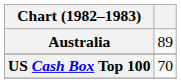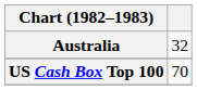 <table class="wikitable sortable plainrowheaders">
 <tr>
 <th scope="col">Chart (1982–1983)</th>
 <th scope="col"></th>
 </tr>
 <tr>
 <th scope="row">Australia</th>
-<td align="center">89</td>
+<td align="center">32</td>
 </tr>
 <tr>
 </tr>
 <tr>
 <th scope="row">US <a href='#'><em>Cash Box</em></a> Top 100</th>
 <td align="center">70</td>
 </tr>
 <tr>
 </tr>
 </table>
